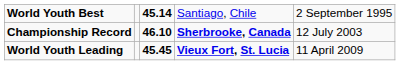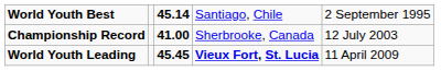 <table class="wikitable">
 <tr>
 <td><strong>World Youth Best</strong></td>
 <td></td>
 <td><strong>45.14</strong></td>
 <td><a href='#'>Santiago</a>, <a href='#'>Chile</a></td>
 <td>2 September 1995</td>
 </tr>
 <tr>
 <td><strong>Championship Record</strong></td>
 <td></td>
-<td><strong>46.10</strong></td>
-<td><strong><a href='#'>Sherbrooke</a>, <a href='#'>Canada</a></strong></td>
+<td><strong>41.00</strong></td>
+<td><a href='#'>Sherbrooke</a>, <a href='#'>Canada</a></td>
 <td>12 July 2003</td>
 </tr>
 <tr>
 <td><strong>World Youth Leading</strong></td>
 <td></td>
 <td rowspan=2><strong>45.45</strong></td>
 <td><strong><a href='#'>Vieux Fort</a>, <a href='#'>St. Lucia</a></strong></td>
 <td>11 April 2009</td>
 </tr>
 </table>
